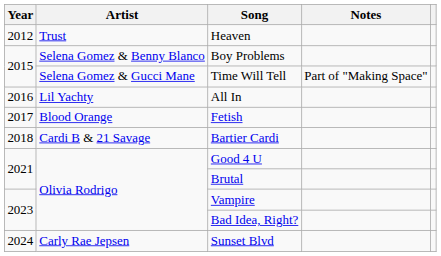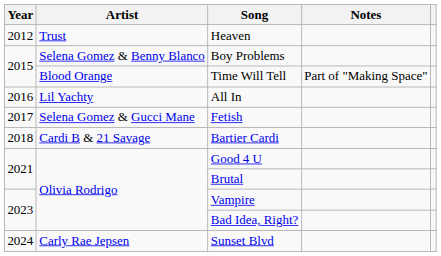 <table class="wikitable">
 <tr>
 <th>Year</th>
 <th>Artist</th>
 <th>Song</th>
 <th class="unsortable">Notes</th>
 <th class="unsortable"></th>
 </tr>
 <tr>
 <td>2012</td>
 <td><a href='#'>Trust</a></td>
 <td>Heaven</td>
 <td></td>
 <td></td>
 </tr>
 <tr>
 <td rowspan=2>2015</td>
 <td><a href='#'>Selena Gomez</a> & <a href='#'>Benny Blanco</a></td>
 <td>Boy Problems</td>
 <td></td>
 <td></td>
 </tr>
 <tr>
-<td><a href='#'>Selena Gomez</a> & <a href='#'>Gucci Mane</a></td>
+<td><a href='#'>Blood Orange</a></td>
 <td>Time Will Tell</td>
 <td>Part of "Making Space"</td>
 <td></td>
 </tr>
 <tr>
 <td>2016</td>
 <td><a href='#'>Lil Yachty</a></td>
 <td>All In</td>
 <td></td>
 <td></td>
 </tr>
 <tr>
 <td>2017</td>
-<td><a href='#'>Blood Orange</a></td>
+<td><a href='#'>Selena Gomez</a> & <a href='#'>Gucci Mane</a></td>
 <td><a href='#'>Fetish</a></td>
 <td></td>
 <td></td>
 </tr>
 <tr>
 <td>2018</td>
 <td><a href='#'>Cardi B</a> & <a href='#'>21 Savage</a></td>
 <td><a href='#'>Bartier Cardi</a></td>
 <td></td>
 <td></td>
 </tr>
 <tr>
 <td rowspan=2>2021</td>
 <td rowspan=4><a href='#'>Olivia Rodrigo</a></td>
 <td><a href='#'>Good 4 U</a></td>
 <td></td>
 <td></td>
 </tr>
 <tr>
 <td><a href='#'>Brutal</a></td>
 <td></td>
 <td></td>
 </tr>
 <tr>
 <td rowspan=2>2023</td>
 <td><a href='#'>Vampire</a></td>
 <td></td>
 <td></td>
 </tr>
 <tr>
 <td><a href='#'>Bad Idea, Right?</a></td>
 <td></td>
 <td></td>
 </tr>
 <tr>
 <td rowspan=2>2024</td>
 <td><a href='#'>Carly Rae Jepsen</a></td>
 <td><a href='#'>Sunset Blvd</a></td>
 <td></td>
 <td></td>
 </tr>
 </table>
